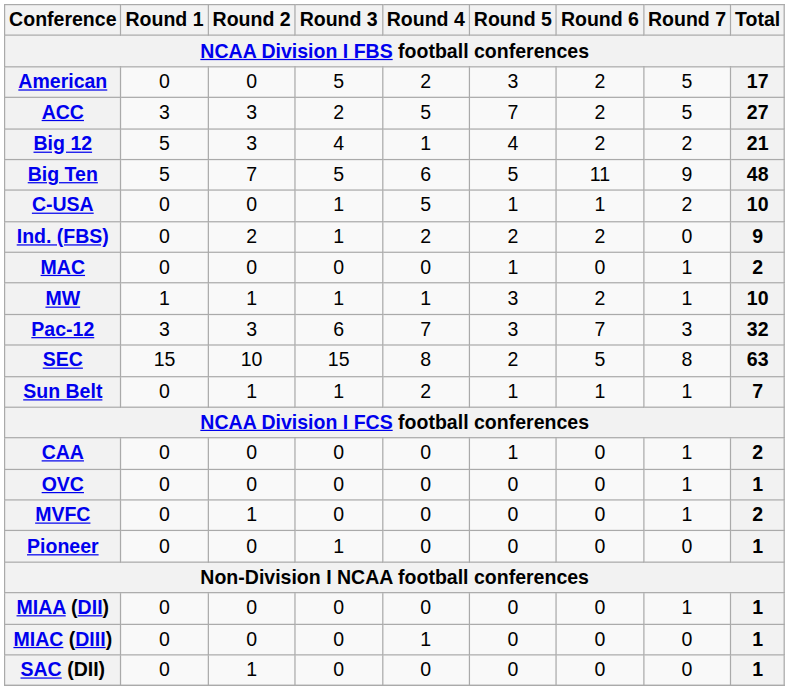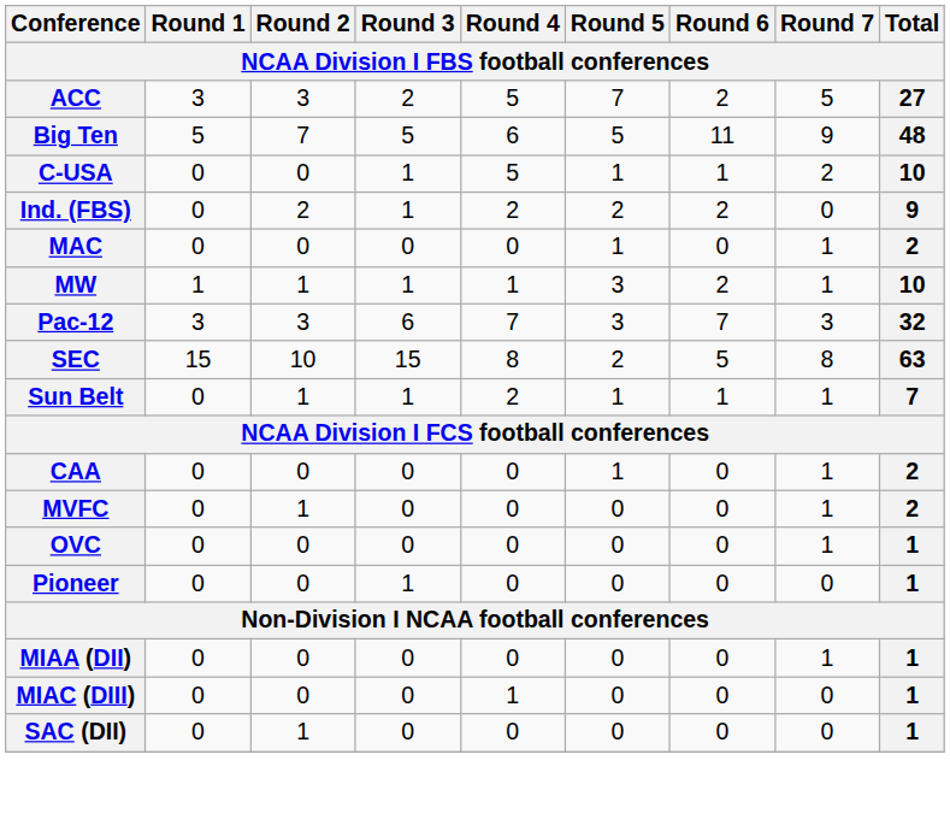 <table class="wikitable sortable" style="text-align:center">
 <tr>
 <th>Conference</th>
 <th>Round 1</th>
 <th>Round 2</th>
 <th>Round 3</th>
 <th>Round 4</th>
 <th>Round 5</th>
 <th>Round 6</th>
 <th>Round 7</th>
 <th>Total</th>
 </tr>
 <tr>
 <th colspan=9><a href='#'>NCAA Division I FBS</a> football conferences</th>
 </tr>
 <tr>
-<th><a href='#'>American</a></th>
-<td>0</td>
-<td>0</td>
-<td>5</td>
-<td>2</td>
-<td>3</td>
-<td>2</td>
-<td>5</td>
-<td style="background:#f2f2f2;text-align:center"><strong>17</strong></td>
-</tr>
-<tr>
 <th><a href='#'>ACC</a></th>
 <td>3</td>
 <td>3</td>
 <td>2</td>
 <td>5</td>
 <td>7</td>
 <td>2</td>
 <td>5</td>
 <td style="background:#f2f2f2;text-align:center"><strong>27</strong></td>
-</tr>
-<tr>
-<th><a href='#'>Big 12</a></th>
-<td>5</td>
-<td>3</td>
-<td>4</td>
-<td>1</td>
-<td>4</td>
-<td>2</td>
-<td>2</td>
-<td style="background:#f2f2f2;text-align:center"><strong>21</strong></td>
 </tr>
 <tr>
 <th><a href='#'>Big Ten</a></th>
 <td>5</td>
 <td>7</td>
 <td>5</td>
 <td>6</td>
 <td>5</td>
 <td>11</td>
 <td>9</td>
 <td style="background:#f2f2f2;text-align:center"><strong>48</strong></td>
 </tr>
 <tr>
 <th><a href='#'>C-USA</a></th>
 <td>0</td>
 <td>0</td>
 <td>1</td>
 <td>5</td>
 <td>1</td>
 <td>1</td>
 <td>2</td>
 <td style="background:#f2f2f2;text-align:center"><strong>10</strong></td>
 </tr>
 <tr>
 <th><a href='#'>Ind. (FBS)</a></th>
 <td>0</td>
 <td>2</td>
 <td>1</td>
 <td>2</td>
 <td>2</td>
 <td>2</td>
 <td>0</td>
 <td style="background:#f2f2f2;text-align:center"><strong>9</strong></td>
 </tr>
 <tr>
 <th><a href='#'>MAC</a></th>
 <td>0</td>
 <td>0</td>
 <td>0</td>
 <td>0</td>
 <td>1</td>
 <td>0</td>
 <td>1</td>
 <td style="background:#f2f2f2;text-align:center"><strong>2</strong></td>
 </tr>
 <tr>
 <th><a href='#'>MW</a></th>
 <td>1</td>
 <td>1</td>
 <td>1</td>
 <td>1</td>
 <td>3</td>
 <td>2</td>
 <td>1</td>
 <td style="background:#f2f2f2;text-align:center"><strong>10</strong></td>
 </tr>
 <tr>
 <th><a href='#'>Pac-12</a></th>
 <td>3</td>
 <td>3</td>
 <td>6</td>
 <td>7</td>
 <td>3</td>
 <td>7</td>
 <td>3</td>
 <td style="background:#f2f2f2;text-align:center"><strong>32</strong></td>
 </tr>
 <tr>
 <th><a href='#'>SEC</a></th>
 <td>15</td>
 <td>10</td>
 <td>15</td>
 <td>8</td>
 <td>2</td>
 <td>5</td>
 <td>8</td>
 <td style="background:#f2f2f2;text-align:center"><strong>63</strong></td>
 </tr>
 <tr>
 <th><a href='#'>Sun Belt</a></th>
 <td>0</td>
 <td>1</td>
 <td>1</td>
 <td>2</td>
 <td>1</td>
 <td>1</td>
 <td>1</td>
 <td style="background:#f2f2f2;text-align:center"><strong>7</strong></td>
 </tr>
 <tr>
 <th colspan=9><a href='#'>NCAA Division I FCS</a> football conferences</th>
 </tr>
 <tr>
 <th><a href='#'>CAA</a></th>
 <td>0</td>
 <td>0</td>
 <td>0</td>
 <td>0</td>
 <td>1</td>
 <td>0</td>
 <td>1</td>
 <td style="background:#f2f2f2;text-align:center"><strong>2</strong></td>
 </tr>
 <tr>
+<th><a href='#'>MVFC</a></th>
+<td>0</td>
+<td>1</td>
+<td>0</td>
+<td>0</td>
+<td>0</td>
+<td>0</td>
+<td>1</td>
+<td style="background:#f2f2f2;text-align:center"><strong>2</strong></td>
+</tr>
+<tr>
 <th><a href='#'>OVC</a></th>
 <td>0</td>
 <td>0</td>
 <td>0</td>
 <td>0</td>
 <td>0</td>
 <td>0</td>
 <td>1</td>
 <td style="background:#f2f2f2;text-align:center"><strong>1</strong></td>
-</tr>
-<tr>
-<th><a href='#'>MVFC</a></th>
-<td>0</td>
-<td>1</td>
-<td>0</td>
-<td>0</td>
-<td>0</td>
-<td>0</td>
-<td>1</td>
-<td style="background:#f2f2f2;text-align:center"><strong>2</strong></td>
 </tr>
 <tr>
 <th><a href='#'>Pioneer</a></th>
 <td>0</td>
 <td>0</td>
 <td>1</td>
 <td>0</td>
 <td>0</td>
 <td>0</td>
 <td>0</td>
 <td style="background:#f2f2f2;text-align:center"><strong>1</strong></td>
 </tr>
 <tr>
 <th colspan=9>Non-Division I NCAA football conferences</th>
 </tr>
 <tr>
 <th><a href='#'>MIAA</a> (<a href='#'>DII</a>)</th>
 <td>0</td>
 <td>0</td>
 <td>0</td>
 <td>0</td>
 <td>0</td>
 <td>0</td>
 <td>1</td>
 <td style="background:#f2f2f2;text-align:center"><strong>1</strong></td>
 </tr>
 <tr>
 <th><a href='#'>MIAC</a> (<a href='#'>DIII</a>)</th>
 <td>0</td>
 <td>0</td>
 <td>0</td>
 <td>1</td>
 <td>0</td>
 <td>0</td>
 <td>0</td>
 <td style="background:#f2f2f2;text-align:center"><strong>1</strong></td>
 </tr>
 <tr>
 <th><a href='#'>SAC</a> (DII)</th>
 <td>0</td>
 <td>1</td>
 <td>0</td>
 <td>0</td>
 <td>0</td>
 <td>0</td>
 <td>0</td>
 <td style="background:#f2f2f2;text-align:center"><strong>1</strong></td>
 </tr>
 <tr>
 </tr>
 </table>
